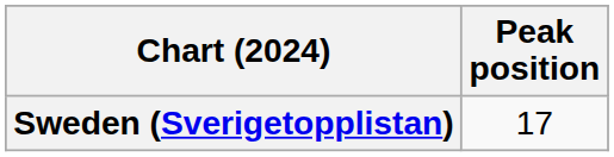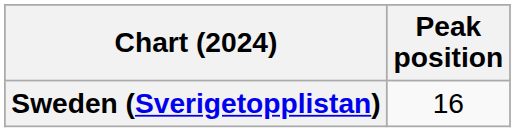 <table class="wikitable plainrowheaders" style="text-align:center">
 <tr>
 <th scope="col">Chart (2024)</th>
 <th scope="col">Peak<br>position</th>
 </tr>
 <tr>
 <th scope="row">Sweden (<a href='#'>Sverigetopplistan</a>)</th>
-<td>17</td>
+<td>16</td>
 </tr>
 </table>
